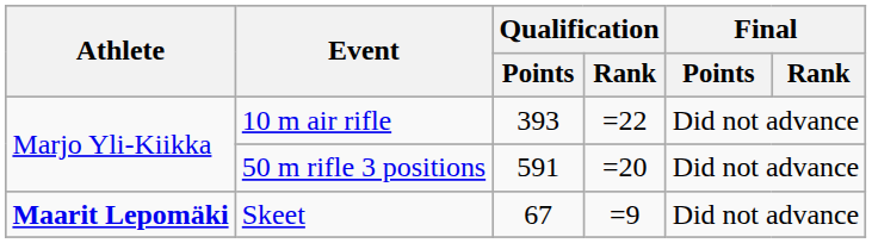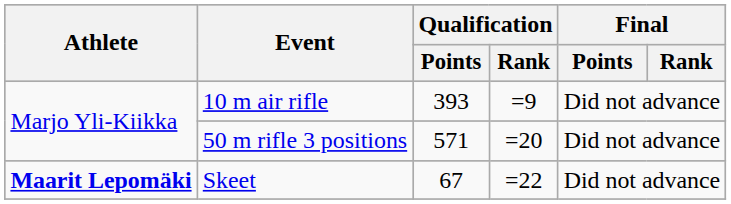 <table class="wikitable" style="font-size:90%">
 <tr>
 <th rowspan="2">Athlete</th>
 <th rowspan="2">Event</th>
 <th colspan=2>Qualification</th>
 <th colspan=2>Final</th>
 </tr>
 <tr style="font-size:95%">
 <th>Points</th>
 <th>Rank</th>
 <th>Points</th>
 <th>Rank</th>
 </tr>
 <tr align=center>
 <td align=left rowspan=2><a href='#'>Marjo Yli-Kiikka</a></td>
 <td align=left><a href='#'>10 m air rifle</a></td>
 <td>393</td>
-<td>=22</td>
+<td>=9</td>
 <td colspan=2>Did not advance</td>
 </tr>
 <tr align=center>
 <td align=left><a href='#'>50 m rifle 3 positions</a></td>
-<td>591</td>
+<td>571</td>
 <td>=20</td>
 <td colspan=2>Did not advance</td>
 </tr>
 <tr align=center>
 <td align=left><strong><a href='#'>Maarit Lepomäki</a></strong></td>
 <td align=left><a href='#'>Skeet</a></td>
 <td>67</td>
-<td>=9</td>
+<td>=22</td>
 <td colspan=2>Did not advance</td>
 </tr>
 </table>
